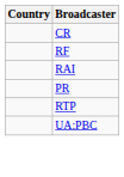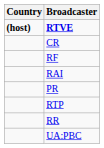 <table class="wikitable">
 <tr>
 <th>Country</th>
 <th>Broadcaster</th>
+</tr>
+<tr>
+<td><strong> (host)</strong></td>
+<td><strong><a href='#'>RTVE</a></strong></td>
 </tr>
 <tr>
 <td></td>
 <td><a href='#'>CR</a></td>
 </tr>
 <tr>
 <td></td>
 <td><a href='#'>RF</a></td>
 </tr>
 <tr>
 <td></td>
 <td><a href='#'>RAI</a></td>
 </tr>
 <tr>
 <td></td>
 <td><a href='#'>PR</a></td>
 </tr>
 <tr>
 <td></td>
 <td><a href='#'>RTP</a></td>
 </tr>
 <tr>
 <td></td>
+<td><a href='#'>RR</a></td>
+</tr>
+<tr>
+<td></td>
 <td><a href='#'>UA:PBC</a></td>
 </tr>
 </table>
